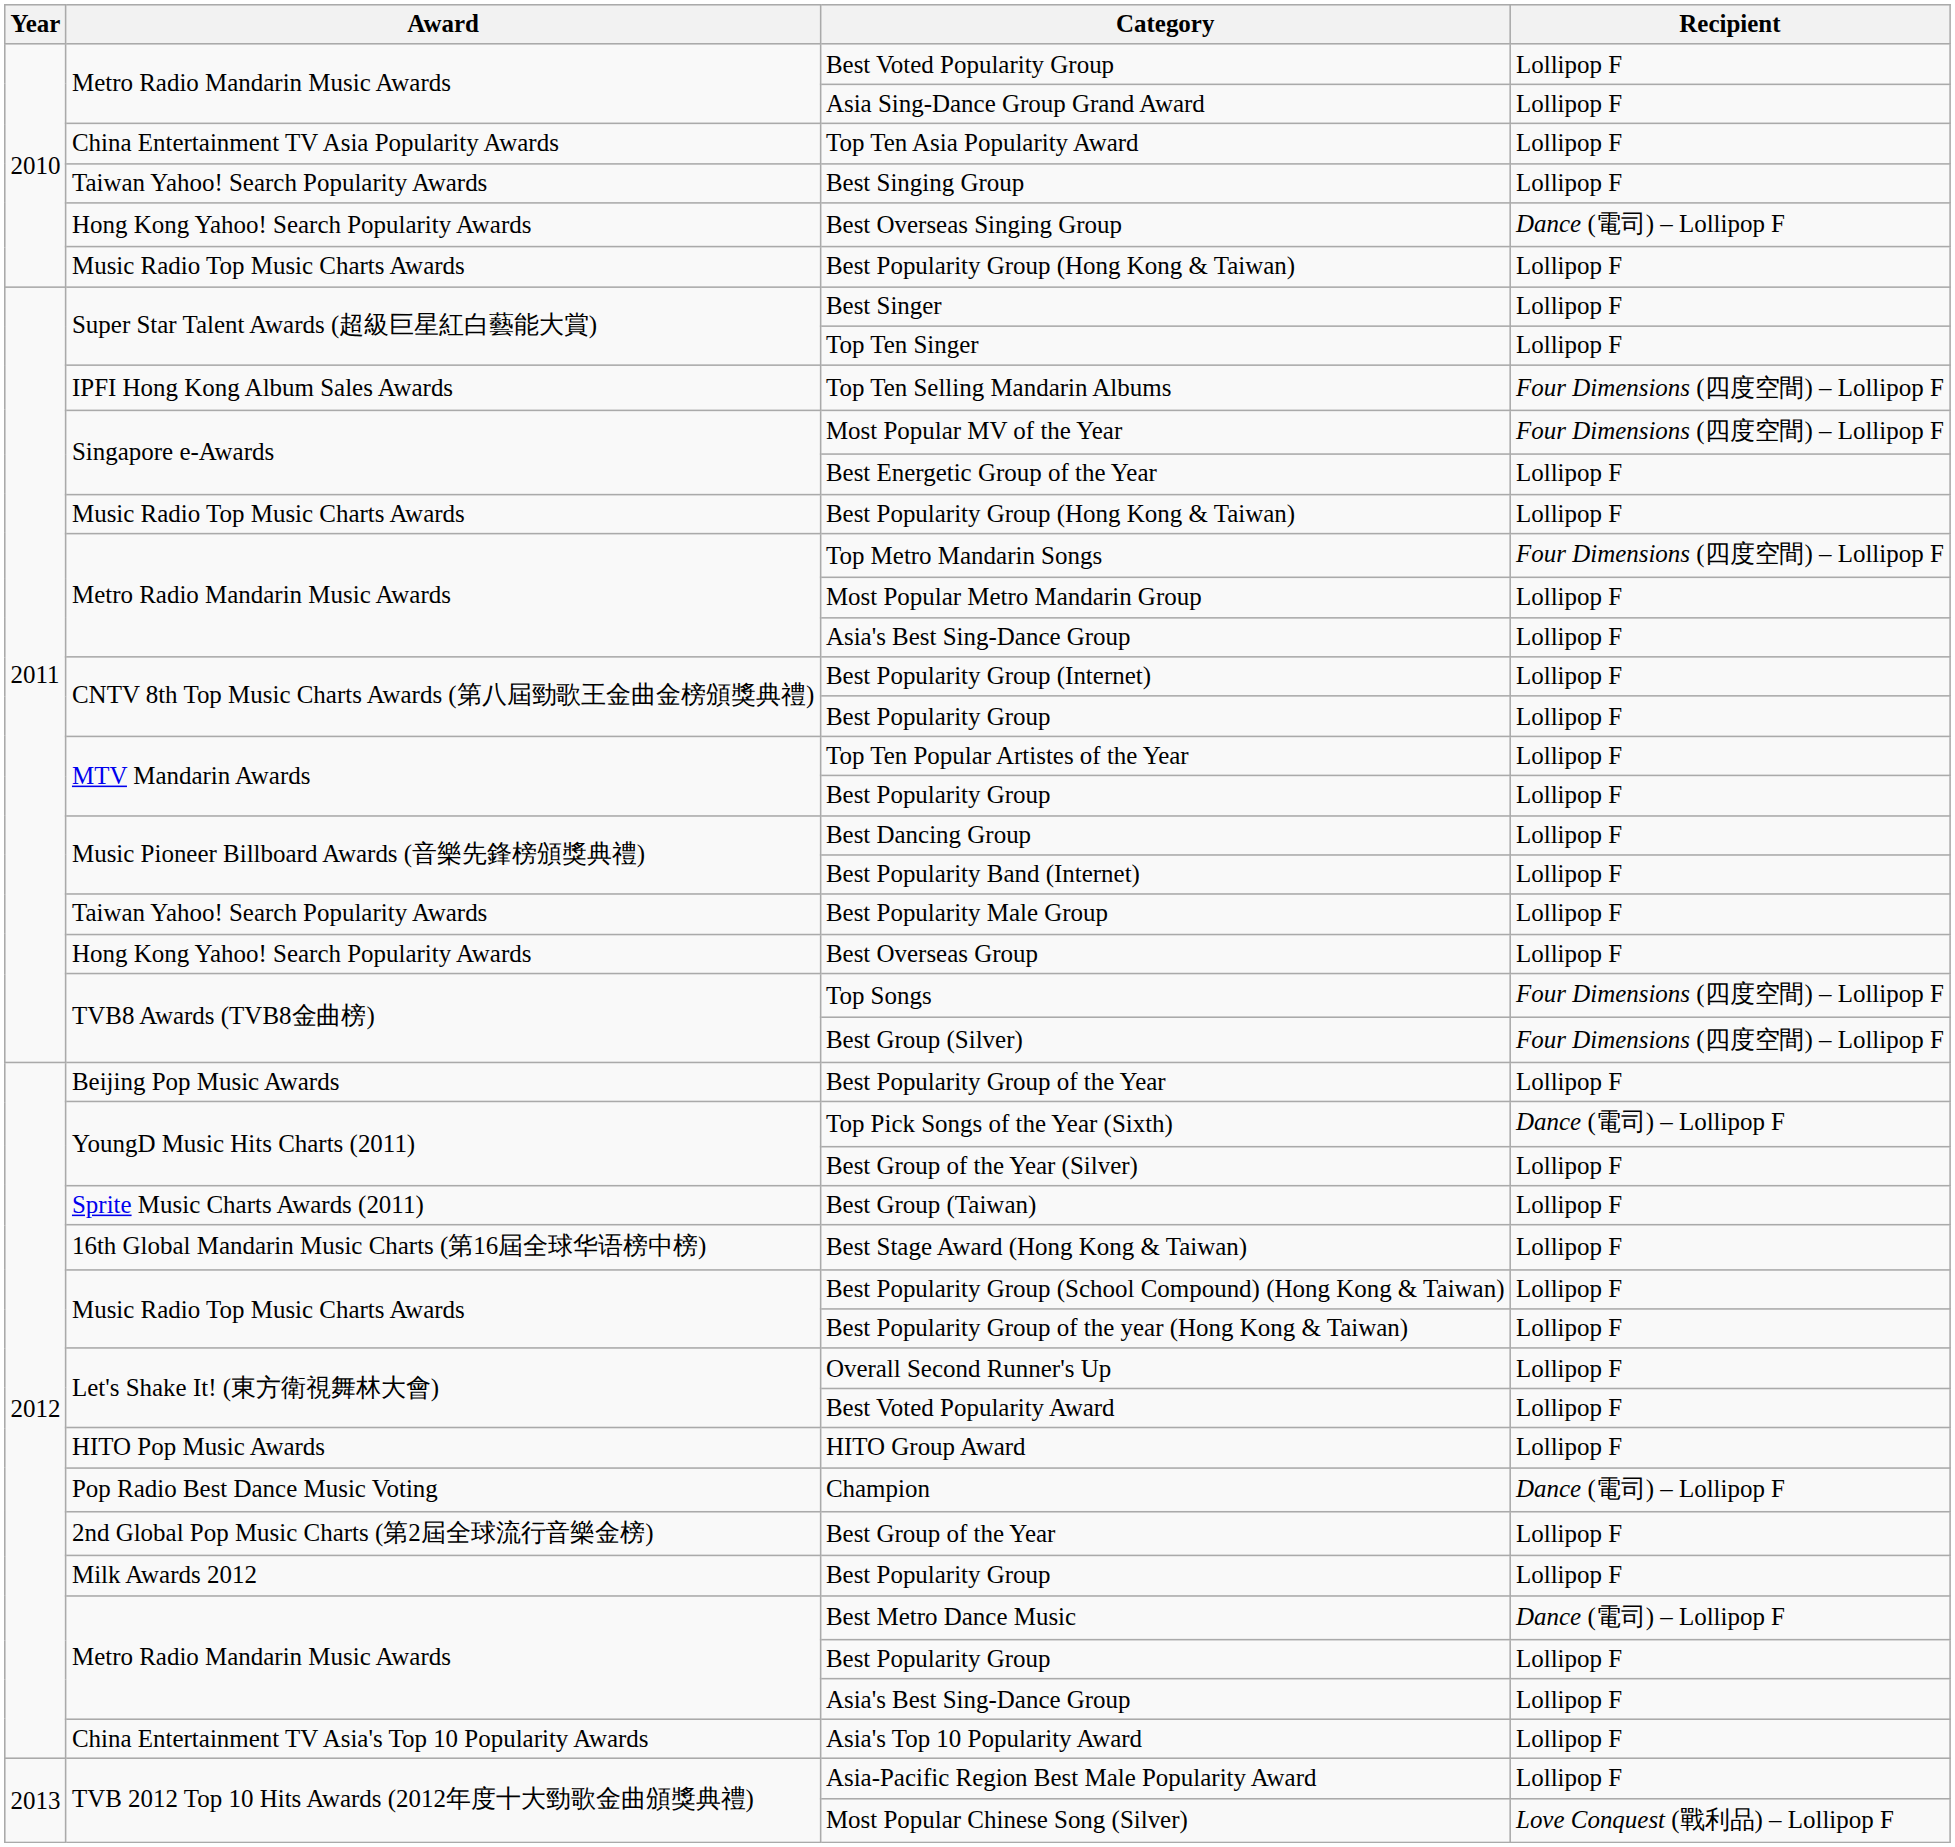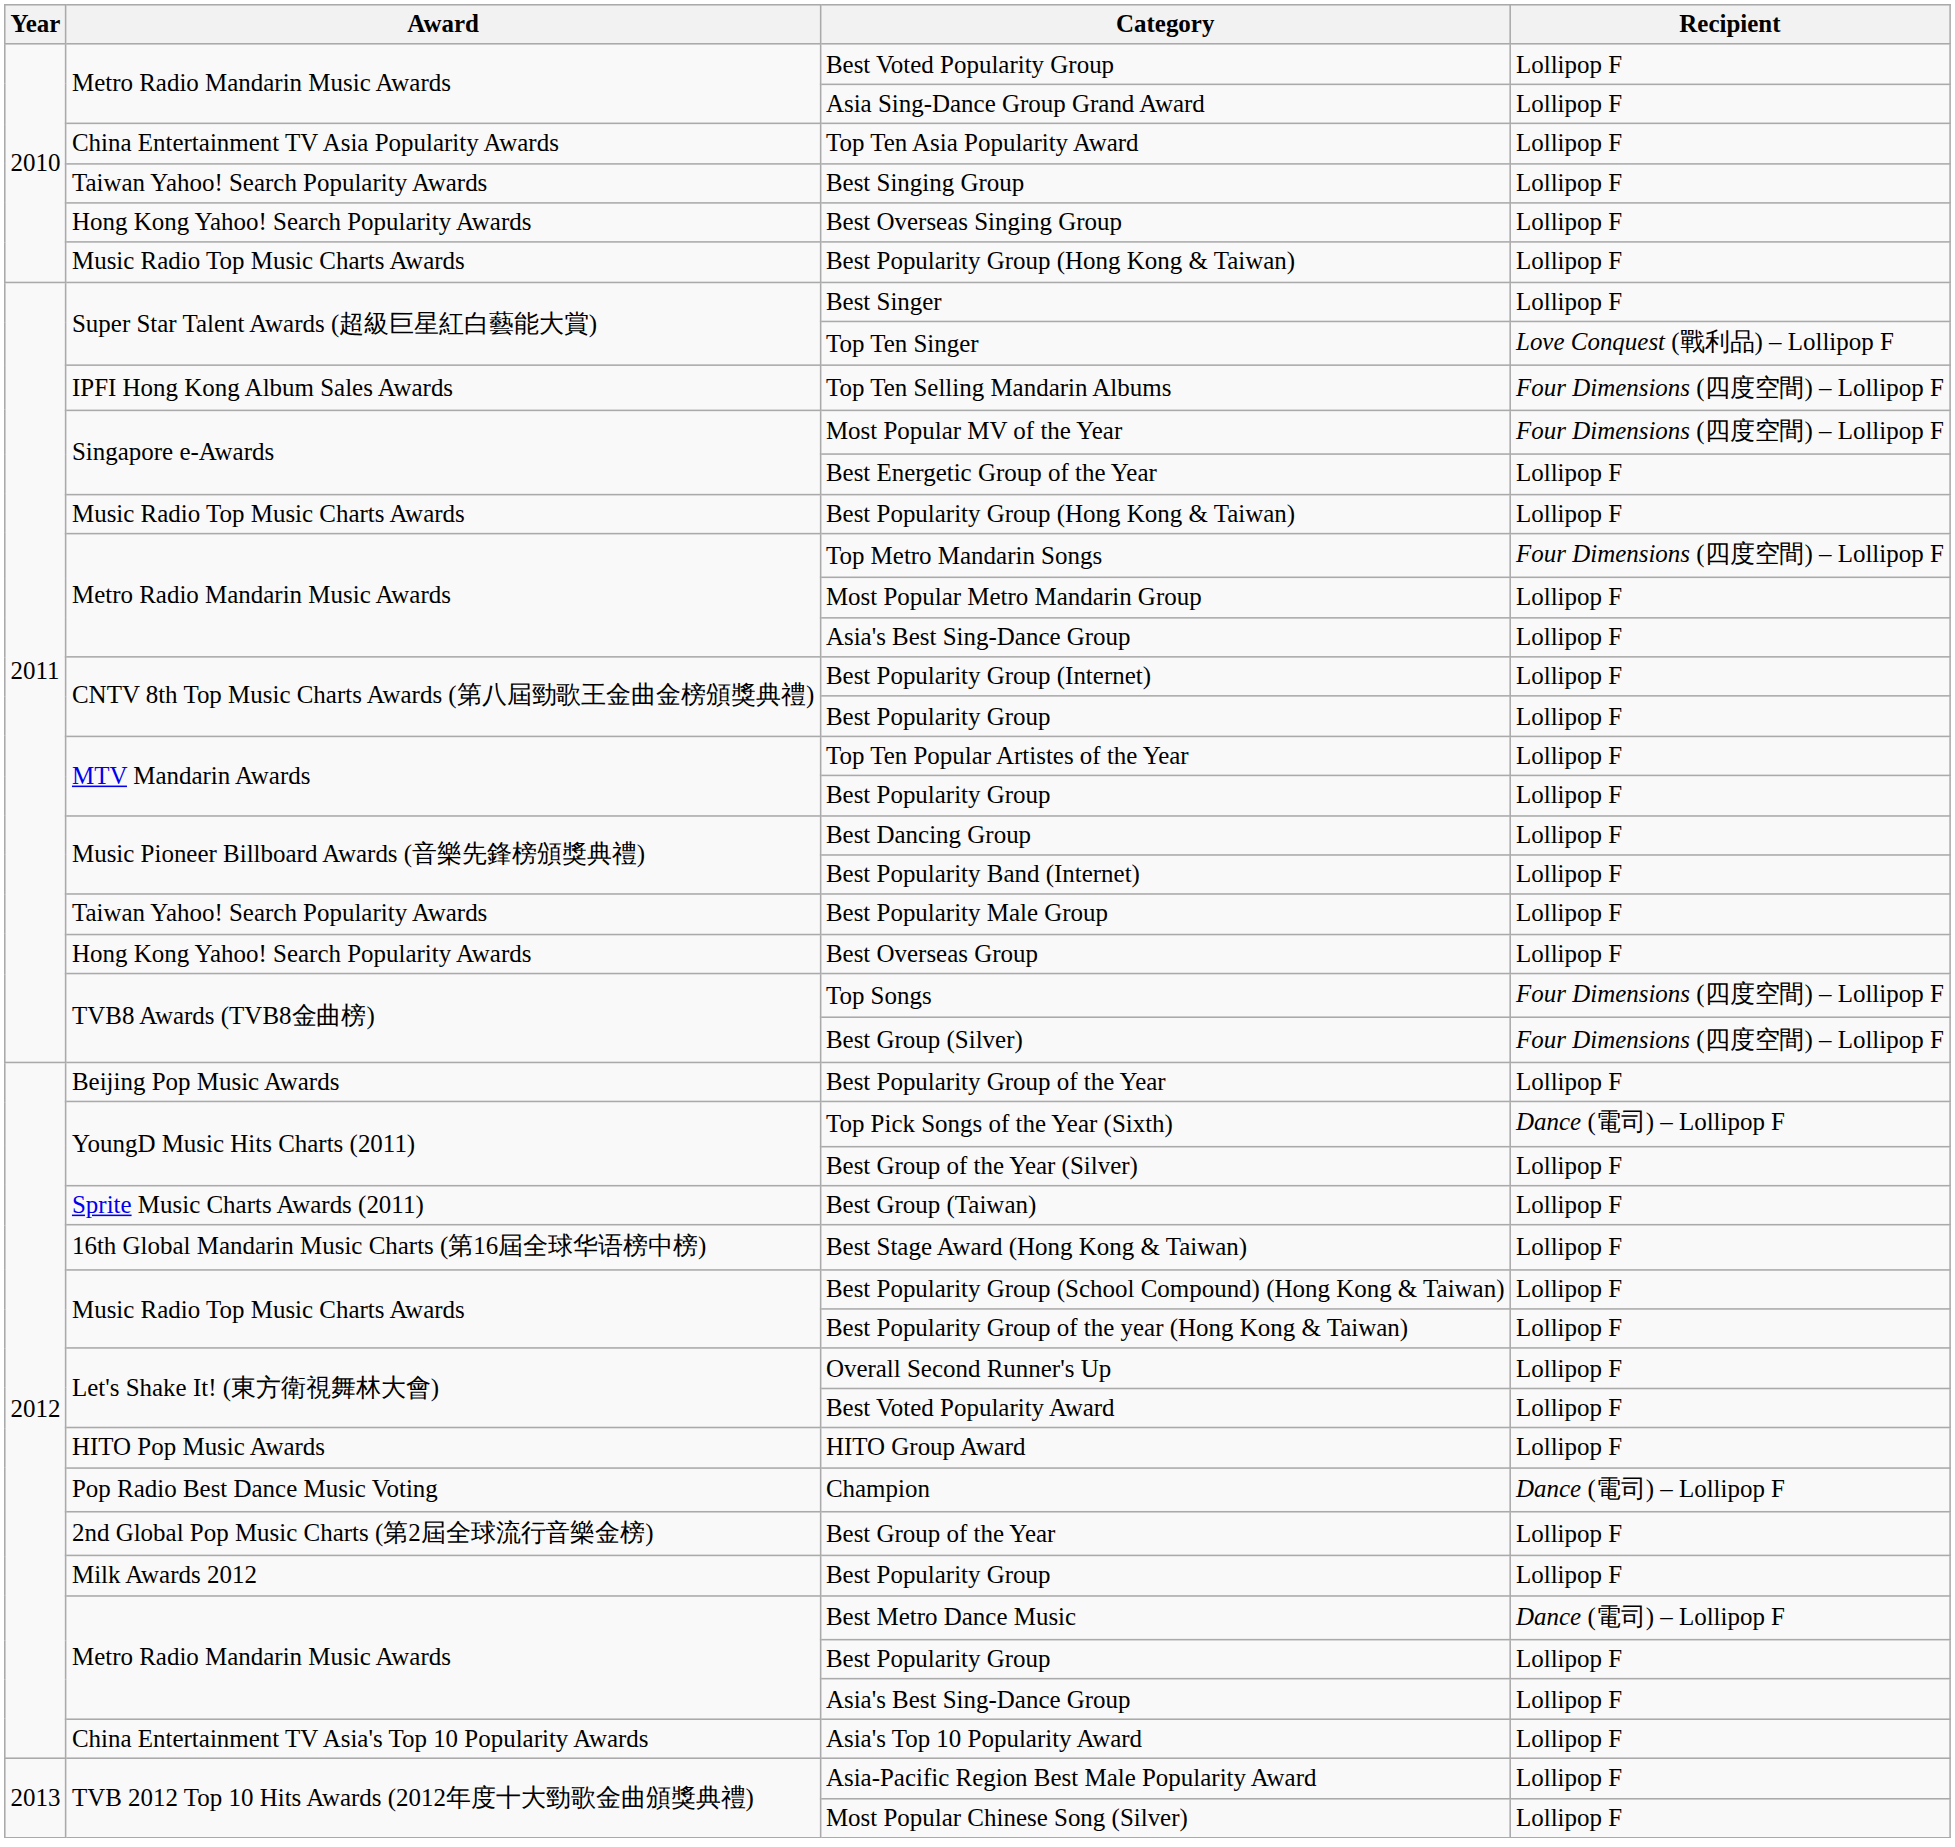 <table class="wikitable">
 <tr>
 <th>Year</th>
 <th>Award</th>
 <th>Category</th>
 <th>Recipient</th>
 </tr>
 <tr>
 <td rowspan="6">2010</td>
 <td rowspan="2">Metro Radio Mandarin Music Awards</td>
 <td>Best Voted Popularity Group</td>
 <td>Lollipop F</td>
 </tr>
 <tr>
 <td>Asia Sing-Dance Group Grand Award</td>
 <td>Lollipop F</td>
 </tr>
 <tr>
 <td>China Entertainment TV Asia Popularity Awards</td>
 <td>Top Ten Asia Popularity Award</td>
 <td>Lollipop F</td>
 </tr>
 <tr>
 <td>Taiwan Yahoo! Search Popularity Awards</td>
 <td>Best Singing Group</td>
 <td>Lollipop F</td>
 </tr>
 <tr>
 <td>Hong Kong Yahoo! Search Popularity Awards</td>
 <td>Best Overseas Singing Group</td>
-<td><em>Dance</em> (電司) – Lollipop F</td>
+<td>Lollipop F</td>
 </tr>
 <tr>
 <td>Music Radio Top Music Charts Awards</td>
 <td>Best Popularity Group  (Hong Kong & Taiwan)</td>
 <td>Lollipop F</td>
 </tr>
 <tr>
 <td rowspan="19">2011</td>
 <td rowspan="2">Super Star Talent Awards (超級巨星紅白藝能大賞)</td>
 <td>Best Singer</td>
 <td>Lollipop F</td>
 </tr>
 <tr>
 <td>Top Ten Singer</td>
-<td>Lollipop F</td>
+<td><em>Love Conquest</em> (戰利品) – Lollipop F</td>
 </tr>
 <tr>
 <td>IPFI Hong Kong Album Sales Awards</td>
 <td>Top Ten Selling Mandarin Albums</td>
 <td><em>Four Dimensions</em> (四度空間) – Lollipop F</td>
 </tr>
 <tr>
 <td rowspan="2">Singapore e-Awards</td>
 <td>Most Popular MV of the Year</td>
 <td><em>Four Dimensions</em> (四度空間) – Lollipop F</td>
 </tr>
 <tr>
 <td>Best Energetic Group of the Year</td>
 <td>Lollipop F</td>
 </tr>
 <tr>
 <td>Music Radio Top Music Charts Awards</td>
 <td>Best Popularity Group (Hong Kong & Taiwan)</td>
 <td>Lollipop F</td>
 </tr>
 <tr>
 <td rowspan="3">Metro Radio Mandarin Music Awards</td>
 <td>Top Metro Mandarin Songs</td>
 <td><em>Four Dimensions</em> (四度空間) – Lollipop F</td>
 </tr>
 <tr>
 <td>Most Popular Metro Mandarin Group</td>
 <td>Lollipop F</td>
 </tr>
 <tr>
 <td>Asia's Best Sing-Dance Group</td>
 <td>Lollipop F</td>
 </tr>
 <tr>
 <td rowspan="2">CNTV 8th Top Music Charts Awards (第八屆勁歌王金曲金榜頒獎典禮)</td>
 <td>Best Popularity Group (Internet)</td>
 <td>Lollipop F</td>
 </tr>
 <tr>
 <td>Best Popularity Group</td>
 <td>Lollipop F</td>
 </tr>
 <tr>
 <td rowspan="2"><a href='#'>MTV</a> Mandarin Awards</td>
 <td>Top Ten Popular Artistes of the Year</td>
 <td>Lollipop F</td>
 </tr>
 <tr>
 <td>Best Popularity Group</td>
 <td>Lollipop F</td>
 </tr>
 <tr>
 <td rowspan="2">Music Pioneer Billboard Awards (音樂先鋒榜頒獎典禮)</td>
 <td>Best Dancing Group</td>
 <td>Lollipop F</td>
 </tr>
 <tr>
 <td>Best Popularity Band (Internet)</td>
 <td>Lollipop F</td>
 </tr>
 <tr>
 <td>Taiwan Yahoo! Search Popularity Awards</td>
 <td>Best Popularity Male Group</td>
 <td>Lollipop F</td>
 </tr>
 <tr>
 <td>Hong Kong Yahoo! Search Popularity Awards</td>
 <td>Best Overseas Group</td>
 <td>Lollipop F</td>
 </tr>
 <tr>
 <td rowspan="2">TVB8 Awards (TVB8金曲榜)</td>
 <td>Top Songs</td>
 <td><em>Four Dimensions</em> (四度空間) – Lollipop F</td>
 </tr>
 <tr>
 <td>Best Group (Silver)</td>
 <td><em>Four Dimensions</em> (四度空間) – Lollipop F</td>
 </tr>
 <tr>
 <td rowspan="17">2012</td>
 <td>Beijing Pop Music Awards</td>
 <td>Best Popularity Group of the Year</td>
 <td>Lollipop F</td>
 </tr>
 <tr>
 <td rowspan="2">YoungD Music Hits Charts (2011)</td>
 <td>Top Pick Songs of the Year (Sixth)</td>
 <td><em>Dance</em> (電司) – Lollipop F</td>
 </tr>
 <tr>
 <td>Best Group of the Year (Silver)</td>
 <td>Lollipop F</td>
 </tr>
 <tr>
 <td><a href='#'>Sprite</a> Music Charts Awards (2011)</td>
 <td>Best Group (Taiwan)</td>
 <td>Lollipop F</td>
 </tr>
 <tr>
 <td>16th Global Mandarin Music Charts (第16屆全球华语榜中榜)</td>
 <td>Best Stage Award (Hong Kong & Taiwan)</td>
 <td>Lollipop F</td>
 </tr>
 <tr>
 <td rowspan="2">Music Radio Top Music Charts Awards</td>
 <td>Best Popularity Group (School Compound) (Hong Kong & Taiwan)</td>
 <td>Lollipop F</td>
 </tr>
 <tr>
 <td>Best Popularity Group of the year (Hong Kong & Taiwan)</td>
 <td>Lollipop F</td>
 </tr>
 <tr>
 <td rowspan="2">Let's Shake It! (東方衛視舞林大會)</td>
 <td>Overall Second Runner's Up</td>
 <td>Lollipop F</td>
 </tr>
 <tr>
 <td>Best Voted Popularity Award</td>
 <td>Lollipop F</td>
 </tr>
 <tr>
 <td>HITO Pop Music Awards</td>
 <td>HITO Group Award</td>
 <td>Lollipop F</td>
 </tr>
 <tr>
 <td>Pop Radio Best Dance Music Voting</td>
 <td>Champion</td>
 <td><em>Dance</em> (電司) – Lollipop F</td>
 </tr>
 <tr>
 <td>2nd Global Pop Music Charts (第2屆全球流行音樂金榜)</td>
 <td>Best Group of the Year</td>
 <td>Lollipop F</td>
 </tr>
 <tr>
 <td>Milk Awards 2012</td>
 <td>Best Popularity Group</td>
 <td>Lollipop F</td>
 </tr>
 <tr>
 <td rowspan="3">Metro Radio Mandarin Music Awards</td>
 <td>Best Metro Dance Music</td>
 <td><em>Dance</em> (電司) – Lollipop F</td>
 </tr>
 <tr>
 <td>Best Popularity Group</td>
 <td>Lollipop F</td>
 </tr>
 <tr>
 <td>Asia's Best Sing-Dance Group</td>
 <td>Lollipop F</td>
 </tr>
 <tr>
 <td>China Entertainment TV Asia's Top 10 Popularity Awards</td>
 <td>Asia's Top 10 Popularity Award</td>
 <td>Lollipop F</td>
 </tr>
 <tr>
 <td rowspan="2">2013</td>
 <td rowspan="2">TVB 2012 Top 10 Hits Awards (2012年度十大勁歌金曲頒獎典禮)</td>
 <td>Asia-Pacific Region Best Male Popularity Award</td>
 <td>Lollipop F</td>
 </tr>
 <tr>
 <td>Most Popular Chinese Song (Silver)</td>
-<td><em>Love Conquest</em> (戰利品) – Lollipop F</td>
+<td>Lollipop F</td>
 </tr>
 </table>
